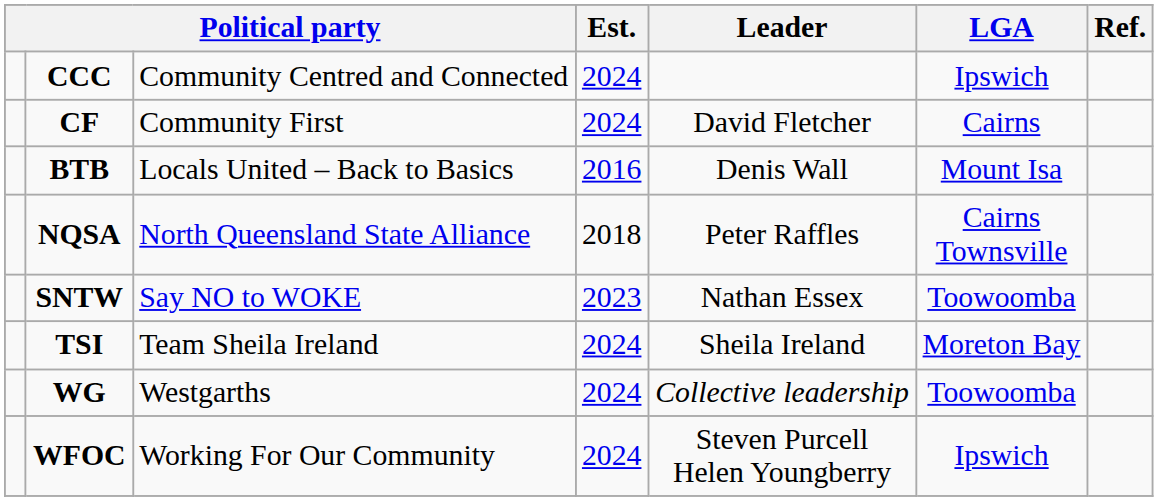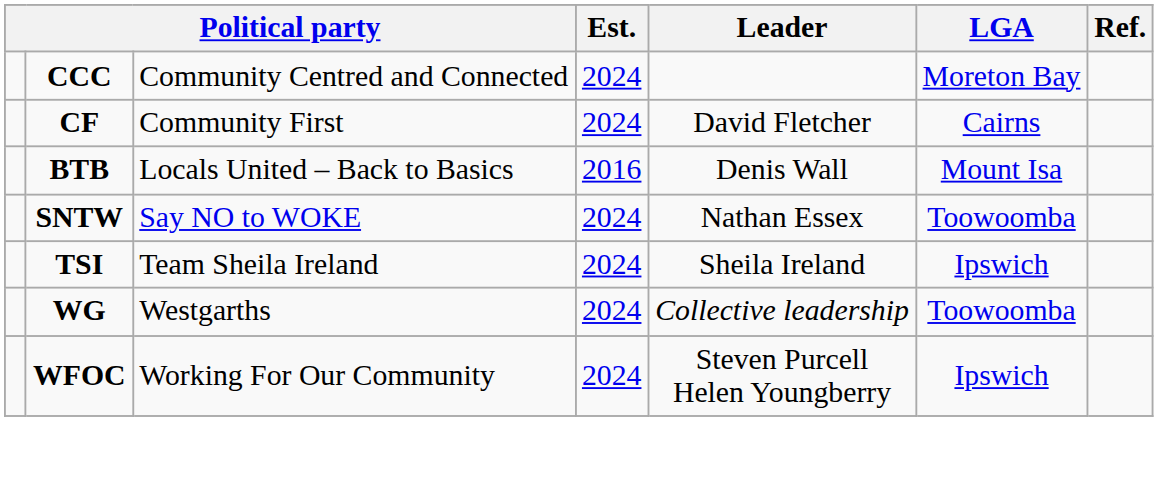 <table class="wikitable" style="text-align:center">
 <tr>
 <th colspan="3"><a href='#'>Political party</a></th>
 <th>Est.</th>
 <th>Leader</th>
 <th><a href='#'>LGA</a></th>
 <th>Ref.</th>
 </tr>
 <tr>
 <td> </td>
 <td><strong>CCC</strong></td>
 <td style="text-align:left;">Community Centred and Connected</td>
 <td><a href='#'>2024</a></td>
 <td></td>
-<td><a href='#'>Ipswich</a></td>
+<td><a href='#'>Moreton Bay</a></td>
 <td></td>
 </tr>
 <tr>
 <td> </td>
 <td><strong>CF</strong></td>
 <td style="text-align:left;">Community First</td>
 <td><a href='#'>2024</a></td>
 <td>David Fletcher</td>
 <td><a href='#'>Cairns</a></td>
 <td></td>
 </tr>
 <tr>
 <td> </td>
 <td><strong>BTB</strong></td>
 <td style="text-align:left;">Locals United – Back to Basics</td>
 <td><a href='#'>2016</a></td>
 <td>Denis Wall</td>
 <td><a href='#'>Mount Isa</a></td>
 <td></td>
 </tr>
 <tr>
 <td> </td>
-<td><strong>NQSA</strong></td>
-<td style="text-align:left;"><a href='#'>North Queensland State Alliance</a></td>
-<td>2018</td>
-<td>Peter Raffles</td>
-<td><a href='#'>Cairns</a> <br> <a href='#'>Townsville</a></td>
-<td></td>
-</tr>
-<tr>
-<td> </td>
 <td><strong>SNTW</strong></td>
 <td style="text-align:left;"><a href='#'>Say NO to WOKE</a></td>
-<td><a href='#'>2023</a></td>
+<td><a href='#'>2024</a></td>
 <td>Nathan Essex</td>
 <td><a href='#'>Toowoomba</a></td>
 <td></td>
 </tr>
 <tr>
 <td> </td>
 <td><strong>TSI</strong></td>
 <td style="text-align:left;">Team Sheila Ireland</td>
 <td><a href='#'>2024</a></td>
 <td>Sheila Ireland</td>
-<td><a href='#'>Moreton Bay</a></td>
+<td><a href='#'>Ipswich</a></td>
 <td></td>
 </tr>
 <tr>
 <td> </td>
 <td><strong>WG</strong></td>
 <td style="text-align:left;">Westgarths</td>
 <td><a href='#'>2024</a></td>
 <td><em>Collective leadership</em></td>
 <td><a href='#'>Toowoomba</a></td>
 <td></td>
 </tr>
 <tr>
 <td> </td>
 <td><strong>WFOC</strong></td>
 <td style="text-align:left;">Working For Our Community</td>
 <td><a href='#'>2024</a></td>
 <td>Steven Purcell <br> Helen Youngberry</td>
 <td><a href='#'>Ipswich</a></td>
 <td></td>
 </tr>
 </table>
